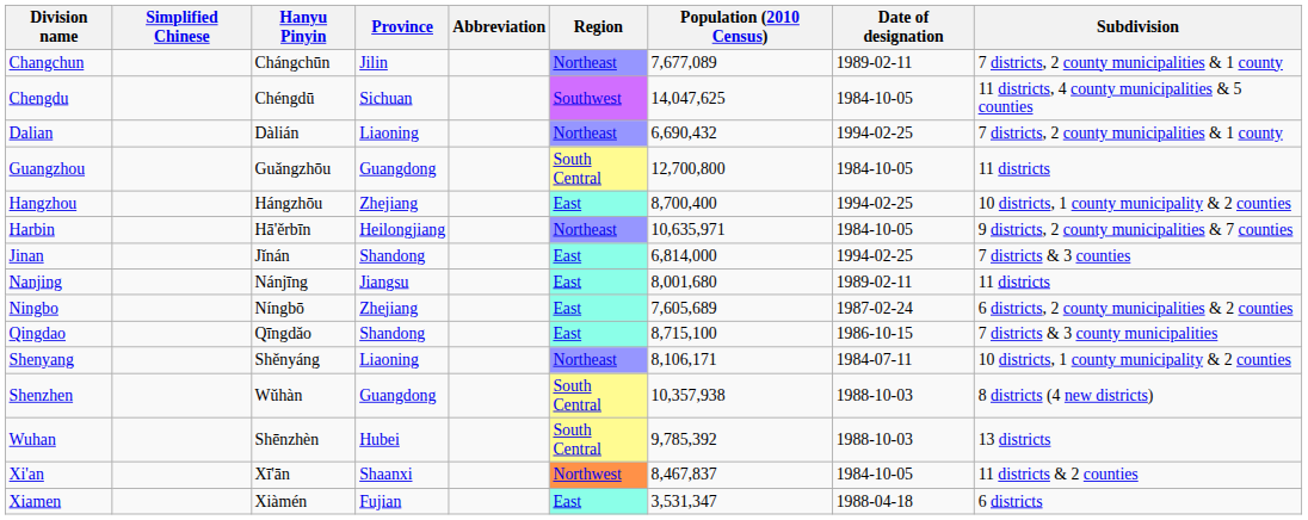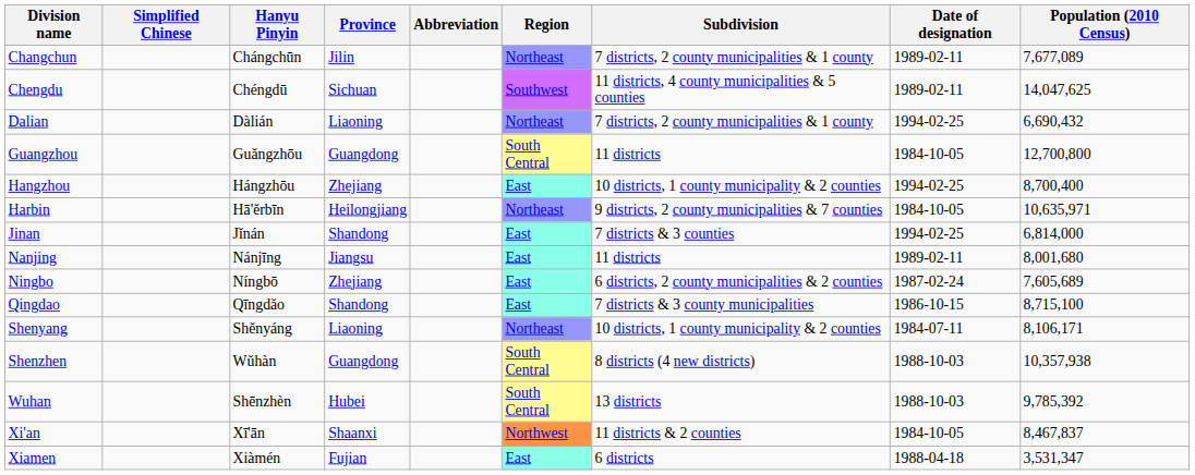 <table class="wikitable sortable" width=100% style="font-size:100%;" align=center>
 <tr>
 <th align="left">Division name</th>
 <th align="left"><a href='#'>Simplified Chinese</a></th>
 <th align="left"><a href='#'>Hanyu Pinyin</a></th>
 <th align="left"><a href='#'>Province</a></th>
 <th align="right">Abbreviation</th>
 <th align="left">Region</th>
+<th align="right">Subdivision</th>
+<th align="right">Date of designation</th>
 <th align="right">Population (<a href='#'>2010 Census</a>)</th>
-<th align="right">Date of designation</th>
-<th align="right">Subdivision</th>
 </tr>
 <tr>
 <td><a href='#'>Changchun</a></td>
 <td></td>
 <td>Chángchūn</td>
 <td><a href='#'>Jilin</a></td>
 <td></td>
 <td bgcolor=#9696ff><a href='#'>Northeast</a></td>
+<td>7 <a href='#'>districts</a>, 2 <a href='#'>county municipalities</a> & 1 <a href='#'>county</a></td>
+<td>1989-02-11</td>
 <td>7,677,089</td>
-<td>1989-02-11</td>
-<td>7 <a href='#'>districts</a>, 2 <a href='#'>county municipalities</a> & 1 <a href='#'>county</a></td>
 </tr>
 <tr>
 <td><a href='#'>Chengdu</a></td>
 <td></td>
 <td>Chéngdū</td>
 <td><a href='#'>Sichuan</a></td>
 <td></td>
 <td bgcolor=#d16eff><a href='#'>Southwest</a></td>
+<td>11 <a href='#'>districts</a>, 4 <a href='#'>county municipalities</a> & 5 <a href='#'>counties</a></td>
+<td>1989-02-11</td>
 <td>14,047,625</td>
-<td>1984-10-05</td>
-<td>11 <a href='#'>districts</a>, 4 <a href='#'>county municipalities</a> & 5 <a href='#'>counties</a></td>
 </tr>
 <tr>
 <td><a href='#'>Dalian</a></td>
 <td></td>
 <td>Dàlián</td>
 <td><a href='#'>Liaoning</a></td>
 <td></td>
 <td bgcolor=#9696ff><a href='#'>Northeast</a></td>
+<td>7 <a href='#'>districts</a>, 2 <a href='#'>county municipalities</a> & 1 <a href='#'>county</a></td>
+<td>1994-02-25</td>
 <td>6,690,432</td>
-<td>1994-02-25</td>
-<td>7 <a href='#'>districts</a>, 2 <a href='#'>county municipalities</a> & 1 <a href='#'>county</a></td>
 </tr>
 <tr>
 <td><a href='#'>Guangzhou</a></td>
 <td></td>
 <td>Guǎngzhōu</td>
 <td><a href='#'>Guangdong</a></td>
 <td></td>
 <td bgcolor=#fffb91><a href='#'>South Central</a></td>
+<td>11 <a href='#'>districts</a></td>
+<td>1984-10-05</td>
 <td>12,700,800</td>
-<td>1984-10-05</td>
-<td>11 <a href='#'>districts</a></td>
 </tr>
 <tr>
 <td><a href='#'>Hangzhou</a></td>
 <td></td>
 <td>Hángzhōu</td>
 <td><a href='#'>Zhejiang</a></td>
 <td></td>
 <td bgcolor=#8bffe8><a href='#'>East</a></td>
+<td>10 <a href='#'>districts</a>, 1 <a href='#'>county municipality</a> & 2 <a href='#'>counties</a></td>
+<td>1994-02-25</td>
 <td>8,700,400</td>
-<td>1994-02-25</td>
-<td>10 <a href='#'>districts</a>, 1 <a href='#'>county municipality</a> & 2 <a href='#'>counties</a></td>
 </tr>
 <tr>
 <td><a href='#'>Harbin</a></td>
 <td></td>
 <td>Hā'ěrbīn</td>
 <td><a href='#'>Heilongjiang</a></td>
 <td></td>
 <td bgcolor=#9696ff><a href='#'>Northeast</a></td>
+<td>9 <a href='#'>districts</a>, 2 <a href='#'>county municipalities</a> & 7 <a href='#'>counties</a></td>
+<td>1984-10-05</td>
 <td>10,635,971</td>
-<td>1984-10-05</td>
-<td>9 <a href='#'>districts</a>, 2 <a href='#'>county municipalities</a> & 7 <a href='#'>counties</a></td>
 </tr>
 <tr>
 <td><a href='#'>Jinan</a></td>
 <td></td>
 <td>Jǐnán</td>
 <td><a href='#'>Shandong</a></td>
 <td></td>
 <td bgcolor=#8bffe8><a href='#'>East</a></td>
+<td>7 <a href='#'>districts</a> & 3 <a href='#'>counties</a></td>
+<td>1994-02-25</td>
 <td>6,814,000</td>
-<td>1994-02-25</td>
-<td>7 <a href='#'>districts</a> & 3 <a href='#'>counties</a></td>
 </tr>
 <tr>
 <td><a href='#'>Nanjing</a></td>
 <td></td>
 <td>Nánjīng</td>
 <td><a href='#'>Jiangsu</a></td>
 <td></td>
 <td bgcolor=#8bffe8><a href='#'>East</a></td>
+<td>11 <a href='#'>districts</a></td>
+<td>1989-02-11</td>
 <td>8,001,680</td>
-<td>1989-02-11</td>
-<td>11 <a href='#'>districts</a></td>
 </tr>
 <tr>
 <td><a href='#'>Ningbo</a></td>
 <td></td>
 <td>Níngbō</td>
 <td><a href='#'>Zhejiang</a></td>
 <td></td>
 <td bgcolor=#8bffe8><a href='#'>East</a></td>
+<td>6 <a href='#'>districts</a>, 2 <a href='#'>county municipalities</a> & 2 <a href='#'>counties</a></td>
+<td>1987-02-24</td>
 <td>7,605,689</td>
-<td>1987-02-24</td>
-<td>6 <a href='#'>districts</a>, 2 <a href='#'>county municipalities</a> & 2 <a href='#'>counties</a></td>
 </tr>
 <tr>
 <td><a href='#'>Qingdao</a></td>
 <td></td>
 <td>Qīngdǎo</td>
 <td><a href='#'>Shandong</a></td>
 <td></td>
 <td bgcolor=#8bffe8><a href='#'>East</a></td>
+<td>7 <a href='#'>districts</a> & 3 <a href='#'>county municipalities</a></td>
+<td>1986-10-15</td>
 <td>8,715,100</td>
-<td>1986-10-15</td>
-<td>7 <a href='#'>districts</a> & 3 <a href='#'>county municipalities</a></td>
 </tr>
 <tr>
 <td><a href='#'>Shenyang</a></td>
 <td></td>
 <td>Shěnyáng</td>
 <td><a href='#'>Liaoning</a></td>
 <td></td>
 <td bgcolor=#9696ff><a href='#'>Northeast</a></td>
+<td>10 <a href='#'>districts</a>, 1 <a href='#'>county municipality</a> & 2 <a href='#'>counties</a></td>
+<td>1984-07-11</td>
 <td>8,106,171</td>
-<td>1984-07-11</td>
-<td>10 <a href='#'>districts</a>, 1 <a href='#'>county municipality</a> & 2 <a href='#'>counties</a></td>
 </tr>
 <tr>
 <td><a href='#'>Shenzhen</a></td>
 <td></td>
 <td>Wǔhàn</td>
 <td><a href='#'>Guangdong</a></td>
 <td></td>
 <td bgcolor=#fffb91><a href='#'>South Central</a></td>
+<td>8 <a href='#'>districts</a> (4 <a href='#'>new districts</a>)</td>
+<td>1988-10-03</td>
 <td>10,357,938</td>
-<td>1988-10-03</td>
-<td>8 <a href='#'>districts</a> (4 <a href='#'>new districts</a>)</td>
 </tr>
 <tr>
 <td><a href='#'>Wuhan</a></td>
 <td></td>
 <td>Shēnzhèn</td>
 <td><a href='#'>Hubei</a></td>
 <td></td>
 <td bgcolor=#fffb91><a href='#'>South Central</a></td>
+<td>13 <a href='#'>districts</a></td>
+<td>1988-10-03</td>
 <td>9,785,392</td>
-<td>1988-10-03</td>
-<td>13 <a href='#'>districts</a></td>
 </tr>
 <tr>
 <td><a href='#'>Xi'an</a></td>
 <td></td>
 <td>Xī'ān</td>
 <td><a href='#'>Shaanxi</a></td>
 <td></td>
 <td bgcolor=#ff9148><a href='#'>Northwest</a></td>
+<td>11 <a href='#'>districts</a> & 2 <a href='#'>counties</a></td>
+<td>1984-10-05</td>
 <td>8,467,837</td>
-<td>1984-10-05</td>
-<td>11 <a href='#'>districts</a> & 2 <a href='#'>counties</a></td>
 </tr>
 <tr>
 <td><a href='#'>Xiamen</a></td>
 <td></td>
 <td>Xiàmén</td>
 <td><a href='#'>Fujian</a></td>
 <td></td>
 <td bgcolor=#8bffe8><a href='#'>East</a></td>
+<td>6 <a href='#'>districts</a></td>
+<td>1988-04-18</td>
 <td>3,531,347</td>
-<td>1988-04-18</td>
-<td>6 <a href='#'>districts</a></td>
 </tr>
 </table>
